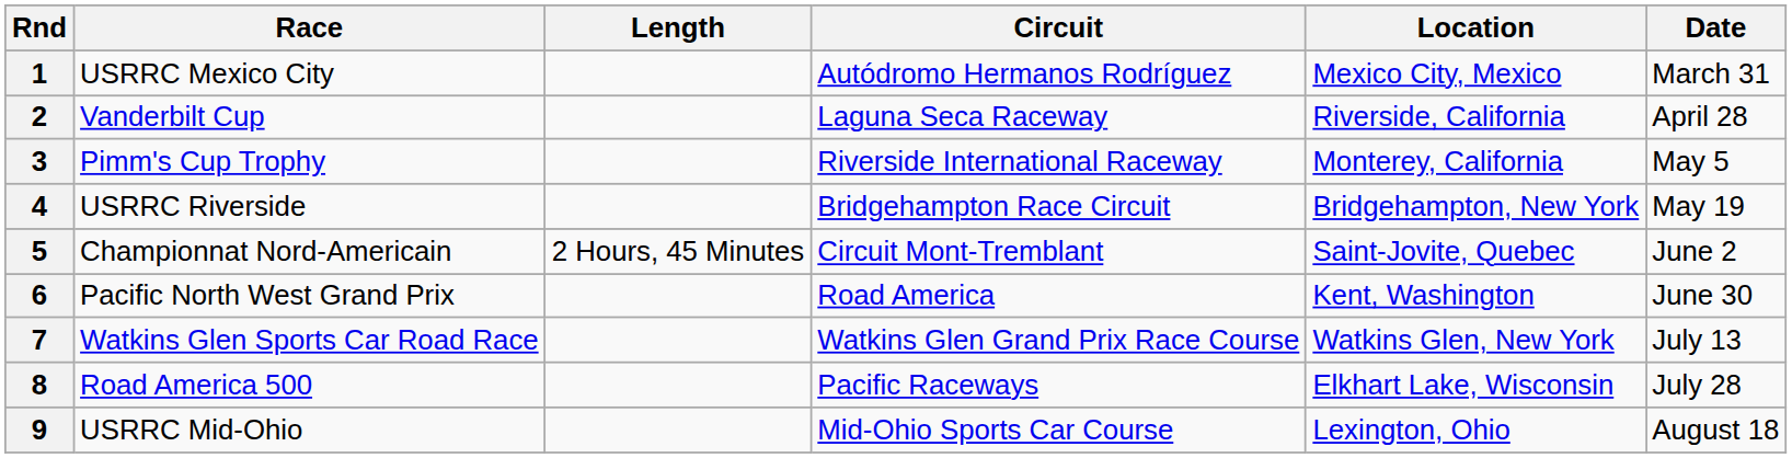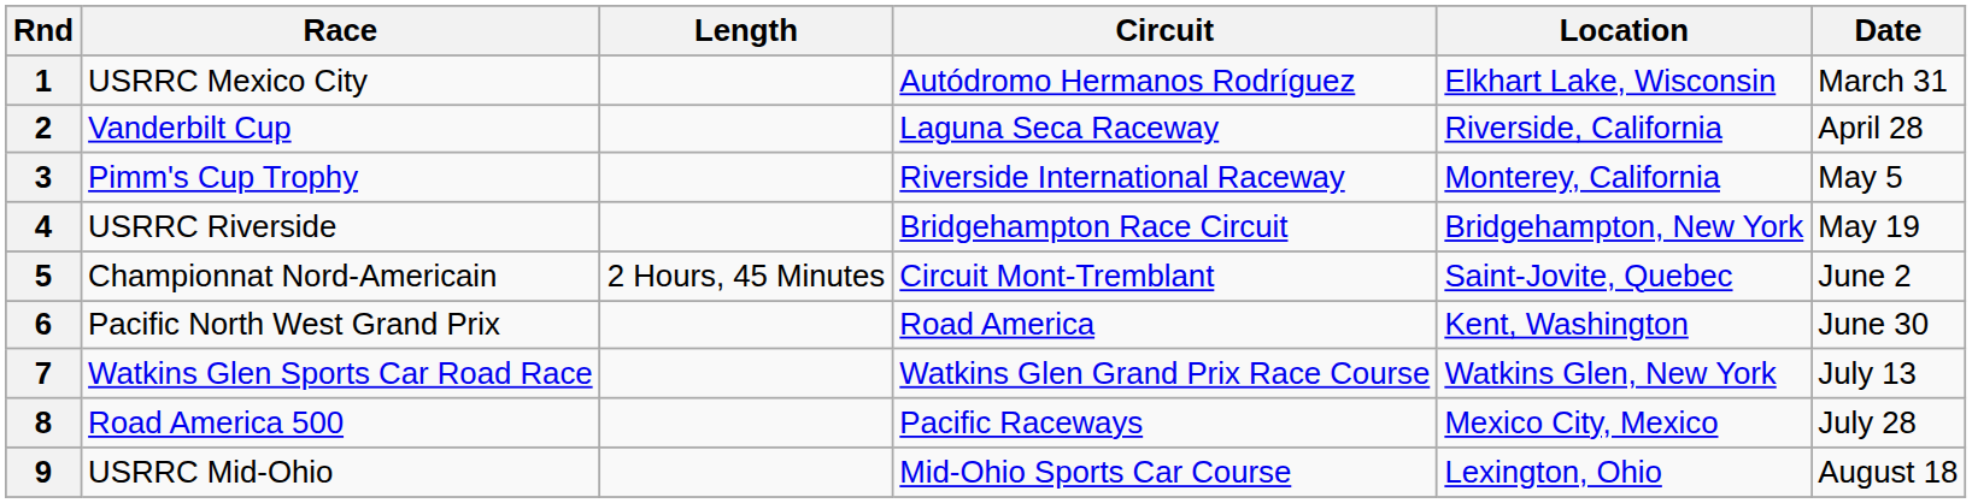 <table class="wikitable" style="font-size: 90%;">
 <tr>
 <th>Rnd</th>
 <th>Race</th>
 <th>Length</th>
 <th>Circuit</th>
 <th>Location</th>
 <th>Date</th>
 </tr>
 <tr>
 <th>1</th>
 <td>USRRC Mexico City</td>
 <td align="center"></td>
 <td><a href='#'>Autódromo Hermanos Rodríguez</a></td>
-<td><a href='#'>Mexico City, Mexico</a></td>
+<td><a href='#'>Elkhart Lake, Wisconsin</a></td>
 <td>March 31</td>
 </tr>
 <tr>
 <th>2</th>
 <td><a href='#'>Vanderbilt Cup</a></td>
 <td align="center"></td>
 <td><a href='#'>Laguna Seca Raceway</a></td>
 <td><a href='#'>Riverside, California</a></td>
 <td>April 28</td>
 </tr>
 <tr>
 <th>3</th>
 <td><a href='#'>Pimm's Cup Trophy</a></td>
 <td align="center"></td>
 <td><a href='#'>Riverside International Raceway</a></td>
 <td><a href='#'>Monterey, California</a></td>
 <td>May 5</td>
 </tr>
 <tr>
 <th>4</th>
 <td>USRRC Riverside</td>
 <td align="center"></td>
 <td><a href='#'>Bridgehampton Race Circuit</a></td>
 <td><a href='#'>Bridgehampton, New York</a></td>
 <td>May 19</td>
 </tr>
 <tr>
 <th>5</th>
 <td>Championnat Nord-Americain</td>
 <td align="center">2 Hours, 45 Minutes</td>
 <td><a href='#'>Circuit Mont-Tremblant</a></td>
 <td><a href='#'>Saint-Jovite, Quebec</a></td>
 <td>June 2</td>
 </tr>
 <tr>
 <th>6</th>
 <td>Pacific North West Grand Prix</td>
 <td align="center"></td>
 <td><a href='#'>Road America</a></td>
 <td><a href='#'>Kent, Washington</a></td>
 <td>June 30</td>
 </tr>
 <tr>
 <th>7</th>
 <td><a href='#'>Watkins Glen Sports Car Road Race</a></td>
 <td align="center"></td>
 <td><a href='#'>Watkins Glen Grand Prix Race Course</a></td>
 <td><a href='#'>Watkins Glen, New York</a></td>
 <td>July 13</td>
 </tr>
 <tr>
 <th>8</th>
 <td><a href='#'>Road America 500</a></td>
 <td align="center"></td>
 <td><a href='#'>Pacific Raceways</a></td>
-<td><a href='#'>Elkhart Lake, Wisconsin</a></td>
+<td><a href='#'>Mexico City, Mexico</a></td>
 <td>July 28</td>
 </tr>
 <tr>
 <th>9</th>
 <td>USRRC Mid-Ohio</td>
 <td align="center"></td>
 <td><a href='#'>Mid-Ohio Sports Car Course</a></td>
 <td><a href='#'>Lexington, Ohio</a></td>
 <td>August 18</td>
 </tr>
 </table>
